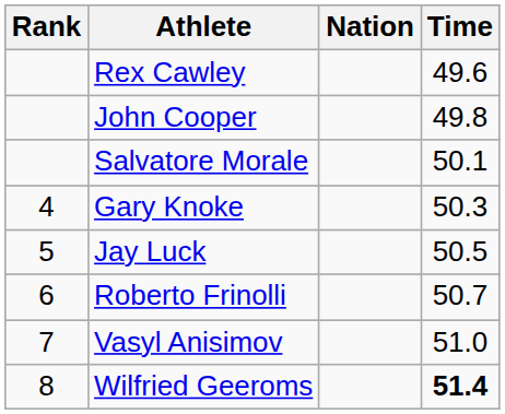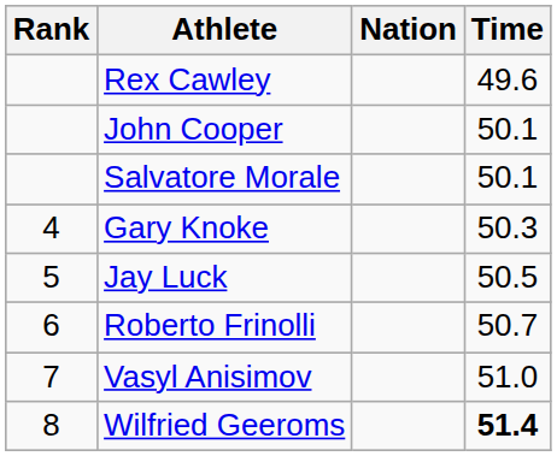 <table class="wikitable sortable" style="text-align:center">
 <tr>
 <th>Rank</th>
 <th>Athlete</th>
 <th>Nation</th>
 <th>Time</th>
 </tr>
 <tr>
 <td></td>
 <td align=left><a href='#'>Rex Cawley</a></td>
 <td align=left></td>
 <td>49.6</td>
 </tr>
 <tr>
 <td></td>
 <td align=left><a href='#'>John Cooper</a></td>
 <td align=left></td>
-<td>49.8</td>
+<td>50.1</td>
 </tr>
 <tr>
 <td></td>
 <td align=left><a href='#'>Salvatore Morale</a></td>
 <td align=left></td>
 <td>50.1</td>
 </tr>
 <tr>
 <td>4</td>
 <td align=left><a href='#'>Gary Knoke</a></td>
 <td align=left></td>
 <td>50.3</td>
 </tr>
 <tr>
 <td>5</td>
 <td align=left><a href='#'>Jay Luck</a></td>
 <td align=left></td>
 <td>50.5</td>
 </tr>
 <tr>
 <td>6</td>
 <td align=left><a href='#'>Roberto Frinolli</a></td>
 <td align=left></td>
 <td>50.7</td>
 </tr>
 <tr>
 <td>7</td>
 <td align=left><a href='#'>Vasyl Anisimov</a></td>
 <td align=left></td>
 <td>51.0</td>
 </tr>
 <tr>
 <td>8</td>
 <td align=left><a href='#'>Wilfried Geeroms</a></td>
 <td align=left></td>
 <td><strong>51.4</strong></td>
 </tr>
 </table>
